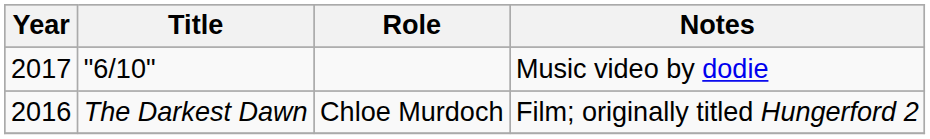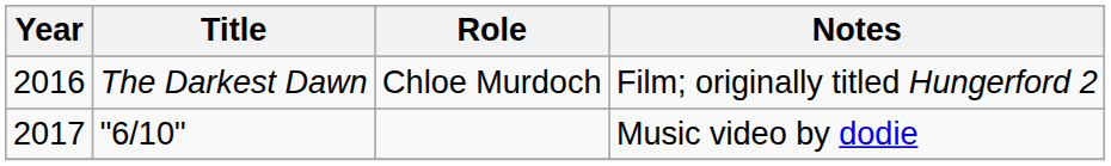 <table class="wikitable sortable">
 <tr>
 <th>Year</th>
 <th>Title</th>
 <th>Role</th>
 <th class="unsortable">Notes</th>
 </tr>
 <tr>
+<td>2016</td>
+<td><em>The Darkest Dawn</em></td>
+<td>Chloe Murdoch</td>
+<td>Film; originally titled <em>Hungerford 2</em></td>
+</tr>
+<tr>
 <td>2017</td>
 <td>"6/10"</td>
 <td></td>
 <td>Music video by <a href='#'>dodie</a></td>
 </tr>
 <tr>
-<td>2016</td>
-<td><em>The Darkest Dawn</em></td>
-<td>Chloe Murdoch</td>
-<td>Film; originally titled <em>Hungerford 2</em></td>
-</tr>
-<tr>
 </tr>
 </table>
